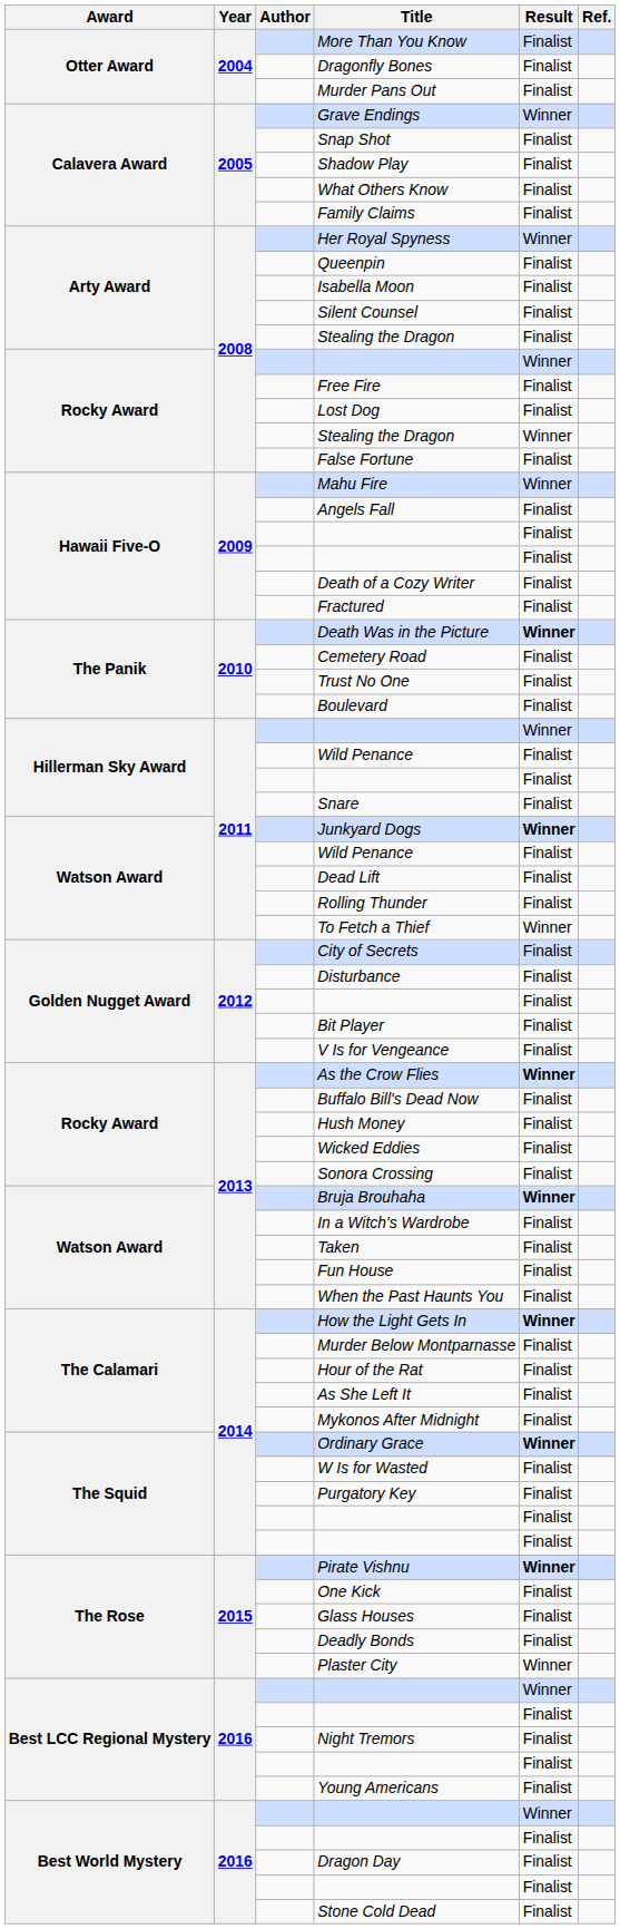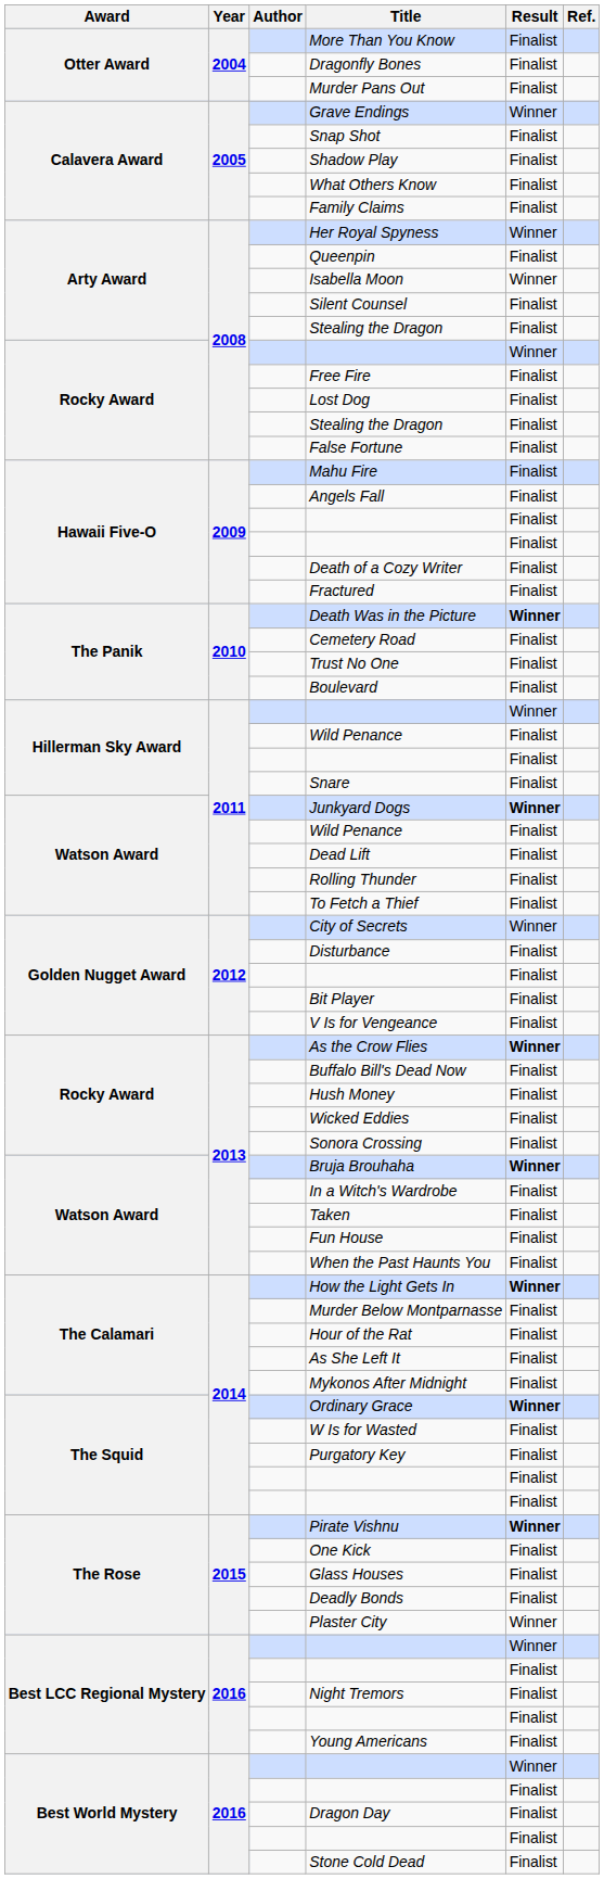 <table class="wikitable sortable mw-collapsible">
 <tr>
 <th>Award</th>
 <th>Year</th>
 <th>Author</th>
 <th>Title</th>
 <th>Result</th>
 <th>Ref.</th>
 </tr>
 <tr style="background:#cddeff">
 <th rowspan="3">Otter Award</th>
 <th rowspan="3"><a href='#'>2004</a></th>
 <td></td>
 <td><em>More Than You Know</em></td>
 <td>Finalist</td>
 <td></td>
 </tr>
 <tr>
 <td></td>
 <td><em>Dragonfly Bones</em></td>
 <td>Finalist</td>
 <td></td>
 </tr>
 <tr>
 <td></td>
 <td><em>Murder Pans Out</em></td>
 <td>Finalist</td>
 <td></td>
 </tr>
 <tr style="background:#cddeff">
 <th rowspan="5">Calavera Award</th>
 <th rowspan="5"><a href='#'>2005</a></th>
 <td></td>
 <td><em>Grave Endings</em></td>
 <td>Winner</td>
 <td></td>
 </tr>
 <tr>
 <td></td>
 <td><em>Snap Shot</em></td>
 <td>Finalist</td>
 <td></td>
 </tr>
 <tr>
 <td></td>
 <td><em>Shadow Play</em></td>
 <td>Finalist</td>
 <td></td>
 </tr>
 <tr>
 <td></td>
 <td><em>What Others Know</em></td>
 <td>Finalist</td>
 <td></td>
 </tr>
 <tr>
 <td></td>
 <td><em>Family Claims</em></td>
 <td>Finalist</td>
 <td></td>
 </tr>
 <tr style="background:#cddeff">
 <th rowspan="5">Arty Award</th>
 <th rowspan="10"><a href='#'>2008</a></th>
 <td></td>
 <td><em>Her Royal Spyness</em></td>
 <td>Winner</td>
 <td></td>
 </tr>
 <tr>
 <td></td>
 <td><em>Queenpin</em></td>
 <td>Finalist</td>
 <td></td>
 </tr>
 <tr>
 <td></td>
 <td><em>Isabella Moon</em></td>
-<td>Finalist</td>
+<td>Winner</td>
 <td></td>
 </tr>
 <tr>
 <td></td>
 <td><em>Silent Counsel</em></td>
 <td>Finalist</td>
 <td></td>
 </tr>
 <tr>
 <td></td>
 <td><em>Stealing the Dragon</em></td>
 <td>Finalist</td>
 <td></td>
 </tr>
 <tr style="background:#cddeff">
 <th rowspan="5">Rocky Award</th>
 <td></td>
 <td><em></em></td>
 <td>Winner</td>
 <td></td>
 </tr>
 <tr>
 <td></td>
 <td><em>Free Fire</em></td>
 <td>Finalist</td>
 <td></td>
 </tr>
 <tr>
 <td></td>
 <td><em>Lost Dog</em></td>
 <td>Finalist</td>
 <td></td>
 </tr>
 <tr>
 <td></td>
 <td><em>Stealing the Dragon</em></td>
-<td>Winner</td>
+<td>Finalist</td>
 <td></td>
 </tr>
 <tr>
 <td></td>
 <td><em>False Fortune</em></td>
 <td>Finalist</td>
 <td></td>
 </tr>
 <tr style="background:#cddeff">
 <th rowspan="6">Hawaii Five-O</th>
 <th rowspan="6"><a href='#'>2009</a></th>
 <td></td>
 <td><em>Mahu Fire</em></td>
-<td>Winner</td>
+<td>Finalist</td>
 <td></td>
 </tr>
 <tr>
 <td></td>
 <td><em>Angels Fall</em></td>
 <td>Finalist</td>
 <td></td>
 </tr>
 <tr>
 <td></td>
 <td><em></em></td>
 <td>Finalist</td>
 <td></td>
 </tr>
 <tr>
 <td></td>
 <td><em></em></td>
 <td>Finalist</td>
 <td></td>
 </tr>
 <tr>
 <td></td>
 <td><em>Death of a Cozy Writer</em></td>
 <td>Finalist</td>
 <td></td>
 </tr>
 <tr>
 <td></td>
 <td><em>Fractured</em></td>
 <td>Finalist</td>
 <td></td>
 </tr>
 <tr style="background:#cddeff">
 <th rowspan="4">The Panik</th>
 <th rowspan="4"><a href='#'>2010</a></th>
 <td></td>
 <td><em>Death Was in the Picture</em></td>
 <td><strong>Winner</strong></td>
 <td></td>
 </tr>
 <tr>
 <td></td>
 <td><em>Cemetery Road</em></td>
 <td>Finalist</td>
 <td></td>
 </tr>
 <tr>
 <td></td>
 <td><em>Trust No One</em></td>
 <td>Finalist</td>
 <td></td>
 </tr>
 <tr>
 <td></td>
 <td><em>Boulevard</em></td>
 <td>Finalist</td>
 <td></td>
 </tr>
 <tr style="background:#cddeff">
 <th rowspan="4">Hillerman Sky Award</th>
 <th rowspan="9"><a href='#'>2011</a></th>
 <td></td>
 <td><em></em></td>
 <td>Winner</td>
 <td></td>
 </tr>
 <tr>
 <td></td>
 <td><em>Wild Penance</em></td>
 <td>Finalist</td>
 <td></td>
 </tr>
 <tr>
 <td></td>
 <td><em></em></td>
 <td>Finalist</td>
 <td></td>
 </tr>
 <tr>
 <td></td>
 <td><em>Snare</em></td>
 <td>Finalist</td>
 <td></td>
 </tr>
 <tr style="background:#cddeff">
 <th rowspan="5">Watson Award</th>
 <td></td>
 <td><em>Junkyard Dogs</em></td>
 <td><strong>Winner</strong></td>
 <td></td>
 </tr>
 <tr>
 <td></td>
 <td><em>Wild Penance</em></td>
 <td>Finalist</td>
 <td></td>
 </tr>
 <tr>
 <td></td>
 <td><em>Dead Lift</em></td>
 <td>Finalist</td>
 <td></td>
 </tr>
 <tr>
 <td></td>
 <td><em>Rolling Thunder</em></td>
 <td>Finalist</td>
 <td></td>
 </tr>
 <tr>
 <td></td>
 <td><em>To Fetch a Thief</em></td>
-<td>Winner</td>
+<td>Finalist</td>
 <td></td>
 </tr>
 <tr style="background:#cddeff">
 <th rowspan="5">Golden Nugget Award</th>
 <th rowspan="5"><a href='#'>2012</a></th>
 <td></td>
 <td><em>City of Secrets</em></td>
-<td>Finalist</td>
+<td>Winner</td>
 <td></td>
 </tr>
 <tr>
 <td></td>
 <td><em>Disturbance</em></td>
 <td>Finalist</td>
 <td></td>
 </tr>
 <tr>
 <td></td>
 <td><em></em></td>
 <td>Finalist</td>
 <td></td>
 </tr>
 <tr>
 <td></td>
 <td><em>Bit Player</em></td>
 <td>Finalist</td>
 <td></td>
 </tr>
 <tr>
 <td></td>
 <td><em>V Is for Vengeance</em></td>
 <td>Finalist</td>
 <td></td>
 </tr>
 <tr style="background:#cddeff">
 <th rowspan="5">Rocky Award</th>
 <th rowspan="10"><a href='#'>2013</a></th>
 <td></td>
 <td><em>As the Crow Flies</em></td>
 <td><strong>Winner</strong></td>
 <td></td>
 </tr>
 <tr>
 <td></td>
 <td><em>Buffalo Bill's Dead Now</em></td>
 <td>Finalist</td>
 <td></td>
 </tr>
 <tr>
 <td></td>
 <td><em>Hush Money</em></td>
 <td>Finalist</td>
 <td></td>
 </tr>
 <tr>
 <td></td>
 <td><em>Wicked Eddies</em></td>
 <td>Finalist</td>
 <td></td>
 </tr>
 <tr>
 <td></td>
 <td><em>Sonora Crossing</em></td>
 <td>Finalist</td>
 <td></td>
 </tr>
 <tr style="background:#cddeff">
 <th rowspan="5">Watson Award</th>
 <td></td>
 <td><em>Bruja Brouhaha</em></td>
 <td><strong>Winner</strong></td>
 <td></td>
 </tr>
 <tr>
 <td></td>
 <td><em>In a Witch's Wardrobe</em></td>
 <td>Finalist</td>
 <td></td>
 </tr>
 <tr>
 <td></td>
 <td><em>Taken</em></td>
 <td>Finalist</td>
 <td></td>
 </tr>
 <tr>
 <td></td>
 <td><em>Fun House</em></td>
 <td>Finalist</td>
 <td></td>
 </tr>
 <tr>
 <td></td>
 <td><em>When the Past Haunts You</em></td>
 <td>Finalist</td>
 <td></td>
 </tr>
 <tr style="background:#cddeff">
 <th rowspan="5">The Calamari</th>
 <th rowspan="10"><a href='#'>2014</a></th>
 <td></td>
 <td><em>How the Light Gets In</em></td>
 <td><strong>Winner</strong></td>
 <td></td>
 </tr>
 <tr>
 <td></td>
 <td><em>Murder Below Montparnasse</em></td>
 <td>Finalist</td>
 <td></td>
 </tr>
 <tr>
 <td></td>
 <td><em>Hour of the Rat</em></td>
 <td>Finalist</td>
 <td></td>
 </tr>
 <tr>
 <td></td>
 <td><em>As She Left It</em></td>
 <td>Finalist</td>
 <td></td>
 </tr>
 <tr>
 <td></td>
 <td><em>Mykonos After Midnight</em></td>
 <td>Finalist</td>
 <td></td>
 </tr>
 <tr style="background:#cddeff">
 <th rowspan="5">The Squid</th>
 <td></td>
 <td><em>Ordinary Grace</em></td>
 <td><strong>Winner</strong></td>
 <td></td>
 </tr>
 <tr>
 <td></td>
 <td><em>W Is for Wasted</em></td>
 <td>Finalist</td>
 <td></td>
 </tr>
 <tr>
 <td></td>
 <td><em>Purgatory Key</em></td>
 <td>Finalist</td>
 <td></td>
 </tr>
 <tr>
 <td></td>
 <td><em></em></td>
 <td>Finalist</td>
 <td></td>
 </tr>
 <tr>
 <td></td>
 <td><em></em></td>
 <td>Finalist</td>
 <td></td>
 </tr>
 <tr style="background:#cddeff">
 <th rowspan="5">The Rose</th>
 <th rowspan="5"><a href='#'>2015</a></th>
 <td></td>
 <td><em>Pirate Vishnu</em></td>
 <td><strong>Winner</strong></td>
 <td></td>
 </tr>
 <tr>
 <td></td>
 <td><em>One Kick</em></td>
 <td>Finalist</td>
 <td></td>
 </tr>
 <tr>
 <td></td>
 <td><em>Glass Houses</em></td>
 <td>Finalist</td>
 <td></td>
 </tr>
 <tr>
 <td></td>
 <td><em>Deadly Bonds</em></td>
 <td>Finalist</td>
 <td></td>
 </tr>
 <tr>
 <td></td>
 <td><em>Plaster City</em></td>
 <td>Winner</td>
 <td></td>
 </tr>
 <tr style="background:#cddeff">
 <th rowspan="5">Best LCC Regional Mystery</th>
 <th rowspan="5"><a href='#'>2016</a></th>
 <td></td>
 <td><em></em></td>
 <td>Winner</td>
 <td></td>
 </tr>
 <tr>
 <td></td>
 <td><em></em></td>
 <td>Finalist</td>
 <td></td>
 </tr>
 <tr>
 <td></td>
 <td><em>Night Tremors</em></td>
 <td>Finalist</td>
 <td></td>
 </tr>
 <tr>
 <td></td>
 <td><em></em></td>
 <td>Finalist</td>
 <td></td>
 </tr>
 <tr>
 <td></td>
 <td><em>Young Americans</em></td>
 <td>Finalist</td>
 <td></td>
 </tr>
 <tr style="background:#cddeff">
 <th rowspan="5">Best World Mystery</th>
 <th rowspan="5"><a href='#'>2016</a></th>
 <td></td>
 <td><em></em></td>
 <td>Winner</td>
 <td></td>
 </tr>
 <tr>
 <td></td>
 <td><em></em></td>
 <td>Finalist</td>
 <td></td>
 </tr>
 <tr>
 <td></td>
 <td><em>Dragon Day</em></td>
 <td>Finalist</td>
 <td></td>
 </tr>
 <tr>
 <td></td>
 <td><em></em></td>
 <td>Finalist</td>
 <td></td>
 </tr>
 <tr>
 <td></td>
 <td><em>Stone Cold Dead</em></td>
 <td>Finalist</td>
 <td></td>
 </tr>
 </table>
